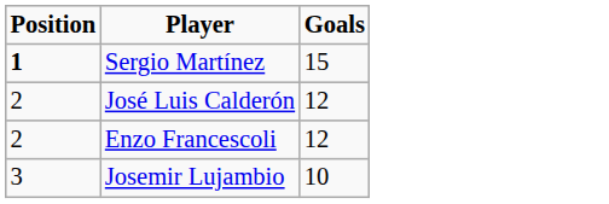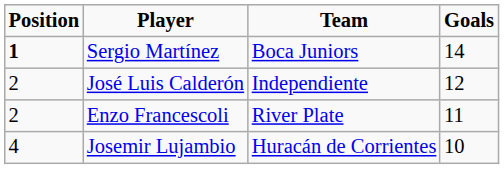 <table border="2" cellpadding="2" cellspacing="0" style="margin: 0; background: #f9f9f9; border: 1px #aaa solid; border-collapse: collapse; font-size: 85%;">
 <tr>
 <th>Position</th>
 <th>Player</th>
+<th>Team</th>
 <th>Goals</th>
 </tr>
 <tr>
 <td><strong>1</strong></td>
 <td><a href='#'>Sergio Martínez</a></td>
-<td>15</td>
+<td><a href='#'>Boca Juniors</a></td>
+<td>14</td>
 </tr>
 <tr>
 <td>2</td>
 <td><a href='#'>José Luis Calderón</a></td>
+<td><a href='#'>Independiente</a></td>
 <td>12</td>
 </tr>
 <tr>
 <td>2</td>
 <td><a href='#'>Enzo Francescoli</a></td>
-<td>12</td>
+<td><a href='#'>River Plate</a></td>
+<td>11</td>
 </tr>
 <tr>
-<td>3</td>
+<td>4</td>
 <td><a href='#'>Josemir Lujambio</a></td>
+<td><a href='#'>Huracán de Corrientes</a></td>
 <td>10</td>
 </tr>
 </table>
